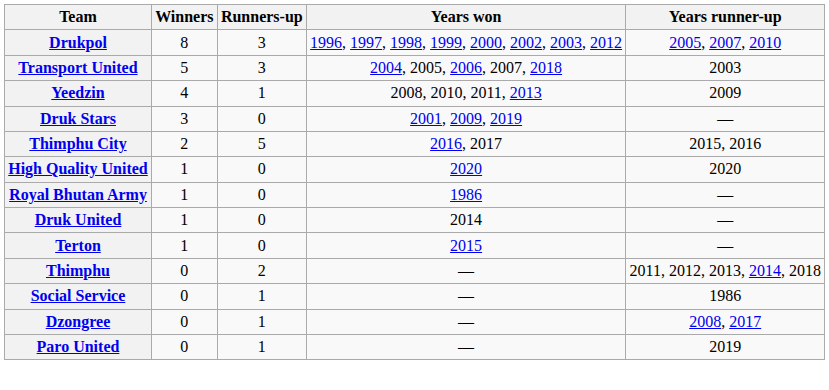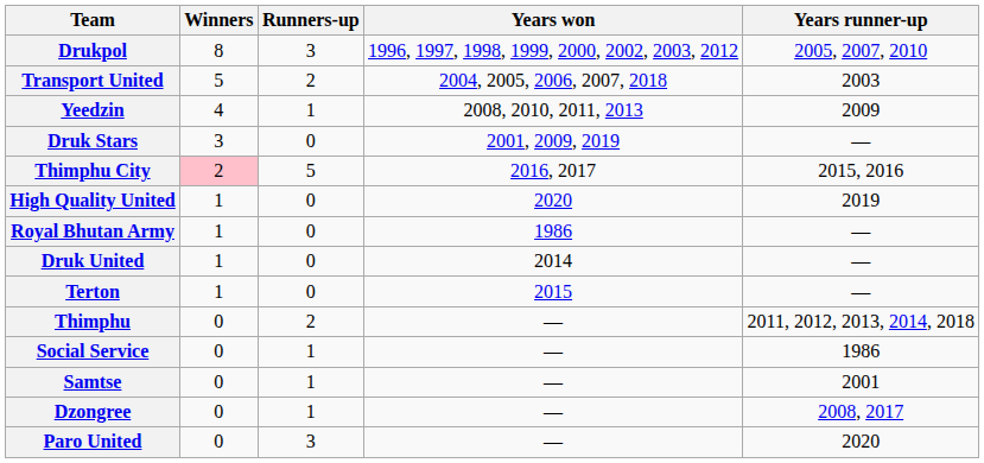 <table class="wikitable plainrowheaders sortable">
 <tr>
 <th scope=col>Team</th>
 <th scope=col>Winners</th>
 <th scope=col>Runners-up</th>
 <th scope=col class="unsortable">Years won</th>
 <th scope=col class="unsortable">Years runner-up</th>
 </tr>
 <tr>
 <th scope=row><a href='#'>Drukpol</a></th>
 <td align=center>8</td>
 <td align=center>3</td>
 <td align=center><a href='#'>1996</a>, <a href='#'>1997</a>, <a href='#'>1998</a>, <a href='#'>1999</a>, <a href='#'>2000</a>, <a href='#'>2002</a>, <a href='#'>2003</a>, <a href='#'>2012</a></td>
 <td align=center><a href='#'>2005</a>, <a href='#'>2007</a>, <a href='#'>2010</a></td>
 </tr>
 <tr>
 <th scope=row><a href='#'>Transport United</a></th>
 <td align=center>5</td>
-<td align=center>3</td>
+<td align=center>2</td>
 <td align=center><a href='#'>2004</a>, 2005, <a href='#'>2006</a>, 2007, <a href='#'>2018</a></td>
 <td align=center>2003</td>
 </tr>
 <tr>
 <th scope=row><a href='#'>Yeedzin</a></th>
 <td align=center>4</td>
 <td align=center>1</td>
 <td align=center>2008, 2010, 2011, <a href='#'>2013</a></td>
 <td align=center>2009</td>
 </tr>
 <tr>
 <th scope=row><a href='#'>Druk Stars</a></th>
 <td align=center>3</td>
 <td align=center>0</td>
 <td align=center><a href='#'>2001</a>, <a href='#'>2009</a>, <a href='#'>2019</a></td>
 <td align=center>—</td>
 </tr>
 <tr>
 <th scope=row><a href='#'>Thimphu City</a></th>
-<td align=center>2</td>
+<td align=center style="background: pink;">2</td>
 <td align=center>5</td>
 <td align=center><a href='#'>2016</a>, 2017</td>
 <td align=center>2015, 2016</td>
 </tr>
 <tr>
 <th scope=row><a href='#'>High Quality United</a></th>
 <td align=center>1</td>
 <td align=center>0</td>
 <td align=center><a href='#'>2020</a></td>
-<td align=center>2020</td>
+<td align=center>2019</td>
 </tr>
 <tr>
 <th scope=row><a href='#'>Royal Bhutan Army</a></th>
 <td align=center>1</td>
 <td align=center>0</td>
 <td align=center><a href='#'>1986</a></td>
 <td align=center>—</td>
 </tr>
 <tr>
 <th scope=row><a href='#'>Druk United</a></th>
 <td align=center>1</td>
 <td align=center>0</td>
 <td align=center>2014</td>
 <td align=center>—</td>
 </tr>
 <tr>
 <th scope=row><a href='#'>Terton</a></th>
 <td align=center>1</td>
 <td align=center>0</td>
 <td align=center><a href='#'>2015</a></td>
 <td align=center>—</td>
 </tr>
 <tr>
 <th scope=row><a href='#'>Thimphu</a></th>
 <td align=center>0</td>
 <td align=center>2</td>
 <td align=center>—</td>
 <td align=center>2011, 2012, 2013, <a href='#'>2014</a>, 2018</td>
 </tr>
 <tr>
 <th scope=row><a href='#'>Social Service</a></th>
 <td align=center>0</td>
 <td align=center>1</td>
 <td align=center>—</td>
 <td align=center>1986</td>
 </tr>
 <tr>
+<th scope=row><a href='#'>Samtse</a></th>
+<td align=center>0</td>
+<td align=center>1</td>
+<td align=center>—</td>
+<td align=center>2001</td>
+</tr>
+<tr>
 <th scope=row><a href='#'>Dzongree</a></th>
 <td align=center>0</td>
 <td align=center>1</td>
 <td align=center>—</td>
 <td align=center><a href='#'>2008</a>, <a href='#'>2017</a></td>
 </tr>
 <tr>
 <th scope=row><a href='#'>Paro United</a></th>
 <td align=center>0</td>
-<td align=center>1</td>
+<td align=center>3</td>
 <td align=center>—</td>
-<td align=center>2019</td>
+<td align=center>2020</td>
 </tr>
 <tr>
 </tr>
 </table>
